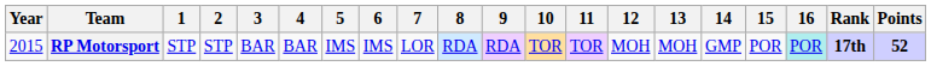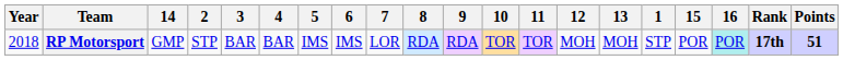 <table class="wikitable" style="text-align:center; font-size:85%">
 <tr>
 <th>Year</th>
 <th>Team</th>
-<th>1</th>
+<th>14</th>
 <th>2</th>
 <th>3</th>
 <th>4</th>
 <th>5</th>
 <th>6</th>
 <th>7</th>
 <th>8</th>
 <th>9</th>
 <th>10</th>
 <th>11</th>
 <th>12</th>
 <th>13</th>
-<th>14</th>
+<th>1</th>
 <th>15</th>
 <th>16</th>
 <th>Rank</th>
 <th>Points</th>
 </tr>
 <tr>
-<td><a href='#'>2015</a></td>
+<td><a href='#'>2018</a></td>
 <th nowrap><a href='#'>RP Motorsport</a></th>
-<td><a href='#'>STP</a></td>
+<td><a href='#'>GMP</a></td>
 <td><a href='#'>STP</a></td>
 <td><a href='#'>BAR</a></td>
 <td><a href='#'>BAR</a></td>
 <td><a href='#'>IMS</a></td>
 <td><a href='#'>IMS</a></td>
 <td><a href='#'>LOR</a></td>
 <td style="background:#CFEAFF;"><a href='#'>RDA</a><br></td>
 <td style="background:#EFCFFF;"><a href='#'>RDA</a><br></td>
 <td style="background:#FFDF9F;"><a href='#'>TOR</a><br></td>
 <td style="background:#EFCFFF;"><a href='#'>TOR</a><br></td>
 <td><a href='#'>MOH</a></td>
 <td><a href='#'>MOH</a></td>
-<td><a href='#'>GMP</a></td>
+<td><a href='#'>STP</a></td>
 <td><a href='#'>POR</a></td>
 <td style="background: paleturquoise;"><a href='#'>POR</a></td>
 <th style="background:#CFCFFF;">17th</th>
-<th style="background:#CFCFFF;">52</th>
+<th style="background:#CFCFFF;">51</th>
 </tr>
 </table>
